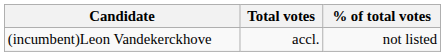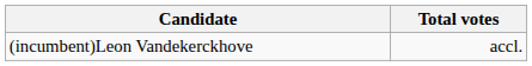 <table class="wikitable" width="475">
 <tr>
 <th align="left">Candidate</th>
 <th align="right">Total votes</th>
-<th align="right">% of total votes</th>
 </tr>
 <tr>
 <td align="left">(incumbent)Leon Vandekerckhove</td>
 <td align="right">accl.</td>
-<td align="right">not listed</td>
 </tr>
 </table>
